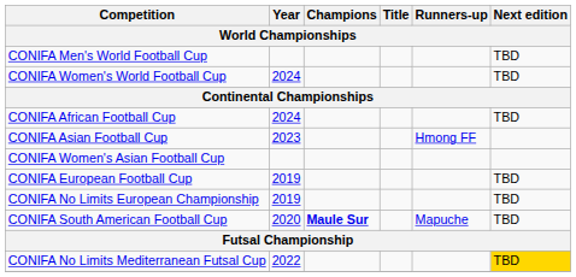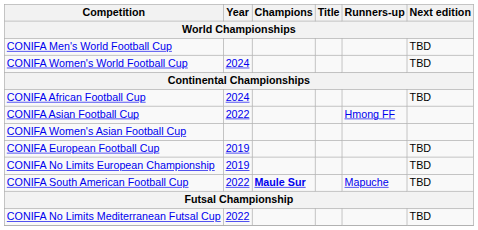 <table class="wikitable sortable">
 <tr>
 <th>Competition</th>
 <th>Year</th>
 <th>Champions</th>
 <th>Title</th>
 <th>Runners-up</th>
 <th>Next edition</th>
 </tr>
 <tr>
 <th colspan="6">World Championships</th>
 </tr>
 <tr>
 <td><a href='#'>CONIFA Men's World Football Cup</a></td>
 <td></td>
 <td></td>
 <td></td>
 <td></td>
 <td>TBD</td>
 </tr>
 <tr>
 <td><a href='#'>CONIFA Women's World Football Cup</a></td>
 <td><a href='#'>2024</a></td>
 <td></td>
 <td></td>
 <td></td>
 <td>TBD</td>
 </tr>
 <tr>
 <th colspan="6">Continental Championships</th>
 </tr>
 <tr>
 <td><a href='#'>CONIFA African Football Cup</a></td>
 <td><a href='#'>2024</a></td>
 <td></td>
 <td></td>
 <td></td>
 <td>TBD</td>
 </tr>
 <tr>
 <td><a href='#'>CONIFA Asian Football Cup</a></td>
-<td><a href='#'>2023</a></td>
+<td><a href='#'>2022</a></td>
 <td></td>
 <td></td>
 <td> <a href='#'>Hmong FF</a></td>
 <td></td>
 </tr>
 <tr>
 <td><a href='#'>CONIFA Women's Asian Football Cup</a></td>
 <td></td>
 <td></td>
 <td></td>
 <td></td>
 <td></td>
 </tr>
 <tr>
 <td><a href='#'>CONIFA European Football Cup</a></td>
 <td><a href='#'>2019</a></td>
 <td></td>
 <td></td>
 <td></td>
 <td>TBD</td>
 </tr>
 <tr>
 <td><a href='#'>CONIFA No Limits European Championship</a></td>
 <td><a href='#'>2019</a></td>
 <td></td>
 <td></td>
 <td></td>
 <td>TBD</td>
 </tr>
 <tr>
 <td><a href='#'>CONIFA South American Football Cup</a></td>
-<td><a href='#'>2020</a></td>
+<td><a href='#'>2022</a></td>
 <td><strong> <a href='#'>Maule Sur</a></strong></td>
 <td></td>
 <td> <a href='#'>Mapuche</a></td>
 <td>TBD</td>
 </tr>
 <tr>
 <th colspan="6">Futsal Championship</th>
 </tr>
 <tr>
 <td><a href='#'>CONIFA No Limits Mediterranean Futsal Cup</a></td>
 <td><a href='#'>2022</a></td>
 <td></td>
 <td></td>
 <td></td>
-<td style="background: gold;">TBD</td>
+<td>TBD</td>
 </tr>
 <tr>
 </tr>
 </table>
